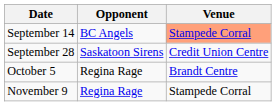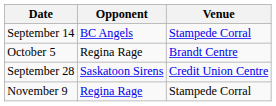 <table class="wikitable">
 <tr>
 <th>Date</th>
 <th>Opponent</th>
 <th>Venue</th>
 </tr>
 <tr>
 <td>September 14</td>
 <td><a href='#'>BC Angels</a></td>
-<td style="background: lightsalmon;"><a href='#'>Stampede Corral</a></td>
+<td><a href='#'>Stampede Corral</a></td>
+</tr>
+<tr>
+<td>October 5</td>
+<td>Regina Rage</td>
+<td><a href='#'>Brandt Centre</a></td>
 </tr>
 <tr>
 <td>September 28</td>
 <td><a href='#'>Saskatoon Sirens</a></td>
 <td><a href='#'>Credit Union Centre</a></td>
 </tr>
 <tr>
-<td>October 5</td>
-<td>Regina Rage</td>
-<td><a href='#'>Brandt Centre</a></td>
-</tr>
-<tr>
 <td>November 9</td>
 <td><a href='#'>Regina Rage</a></td>
 <td>Stampede Corral</td>
 </tr>
 </table>
